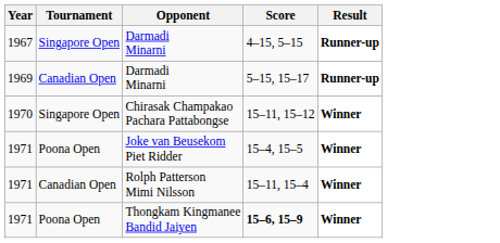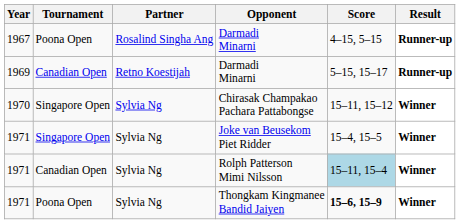 <table class="sortable wikitable" style="font-size: 90%;">
 <tr>
 <th>Year</th>
 <th>Tournament</th>
+<th>Partner</th>
 <th>Opponent</th>
 <th>Score</th>
 <th>Result</th>
 </tr>
 <tr>
 <td align="center">1967</td>
-<td align="left"><a href='#'>Singapore Open</a></td>
+<td align="left">Poona Open</td>
+<td align="left"> <a href='#'>Rosalind Singha Ang</a></td>
 <td align="left"> <a href='#'>Darmadi</a><br> <a href='#'>Minarni</a></td>
 <td align="left">4–15, 5–15</td>
 <td style="text-align:left; background:white"> <strong>Runner-up</strong></td>
 </tr>
 <tr>
 <td align="center">1969</td>
 <td align="left"><a href='#'>Canadian Open</a></td>
+<td align="left"> <a href='#'>Retno Koestijah</a></td>
 <td align="left"> Darmadi<br> Minarni</td>
 <td align="left">5–15, 15–17</td>
 <td style="text-align:left; background:white"> <strong>Runner-up</strong></td>
 </tr>
 <tr>
 <td align="center">1970</td>
 <td align="left">Singapore Open</td>
+<td> <a href='#'>Sylvia Ng</a></td>
 <td align="left"> Chirasak Champakao<br> Pachara Pattabongse</td>
 <td align="left">15–11, 15–12</td>
 <td style="text-align:left; background:white"> <strong>Winner</strong></td>
 </tr>
 <tr>
 <td align="center">1971</td>
-<td align="left">Poona Open</td>
+<td align="left"><a href='#'>Singapore Open</a></td>
+<td> Sylvia Ng</td>
 <td align="left"> <a href='#'>Joke van Beusekom</a><br>  Piet Ridder</td>
 <td align="left">15–4, 15–5</td>
 <td style="text-align:left; background:white"> <strong>Winner</strong></td>
 </tr>
 <tr>
 <td align="center">1971</td>
 <td align="left">Canadian Open</td>
+<td> Sylvia Ng</td>
 <td align="left"> Rolph Patterson<br> Mimi Nilsson</td>
-<td align="left">15–11, 15–4</td>
+<td align="left" style="background: lightblue;">15–11, 15–4</td>
 <td style="text-align:left; background:white"> <strong>Winner</strong></td>
 </tr>
 <tr>
 <td align="center">1971</td>
 <td align="left">Poona Open</td>
+<td> Sylvia Ng</td>
 <td align="left"> Thongkam Kingmanee<br> <a href='#'>Bandid Jaiyen</a></td>
 <td align="left"><strong>15–6, 15–9</strong></td>
 <td style="text-align:left; background:white"> <strong>Winner</strong></td>
 </tr>
 </table>
